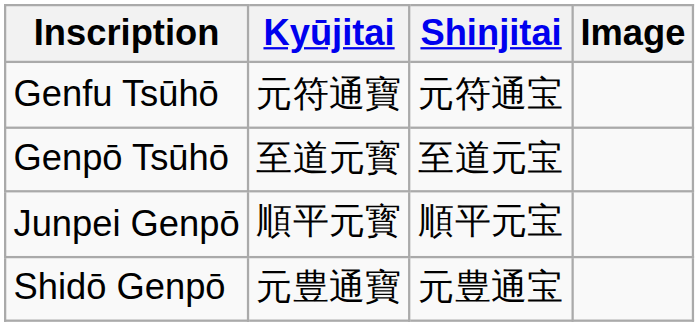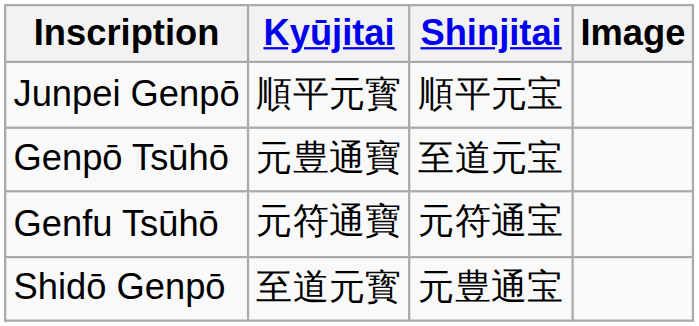 <table class="wikitable">
 <tr>
 <th>Inscription</th>
 <th><a href='#'>Kyūjitai</a></th>
 <th><a href='#'>Shinjitai</a></th>
 <th>Image</th>
 </tr>
 <tr>
+<td>Junpei Genpō</td>
+<td>順平元寳</td>
+<td>順平元宝</td>
+<td></td>
+</tr>
+<tr>
+<td>Genpō Tsūhō</td>
+<td>元豊通寶</td>
+<td>至道元宝</td>
+<td></td>
+</tr>
+<tr>
 <td>Genfu Tsūhō</td>
 <td>元符通寶</td>
 <td>元符通宝</td>
 <td></td>
 </tr>
 <tr>
-<td>Genpō Tsūhō</td>
+<td>Shidō Genpō</td>
 <td>至道元寳</td>
-<td>至道元宝</td>
-<td></td>
-</tr>
-<tr>
-<td>Junpei Genpō</td>
-<td>順平元寳</td>
-<td>順平元宝</td>
-<td></td>
-</tr>
-<tr>
-<td>Shidō Genpō</td>
-<td>元豊通寶</td>
 <td>元豊通宝</td>
 <td></td>
 </tr>
 </table>
